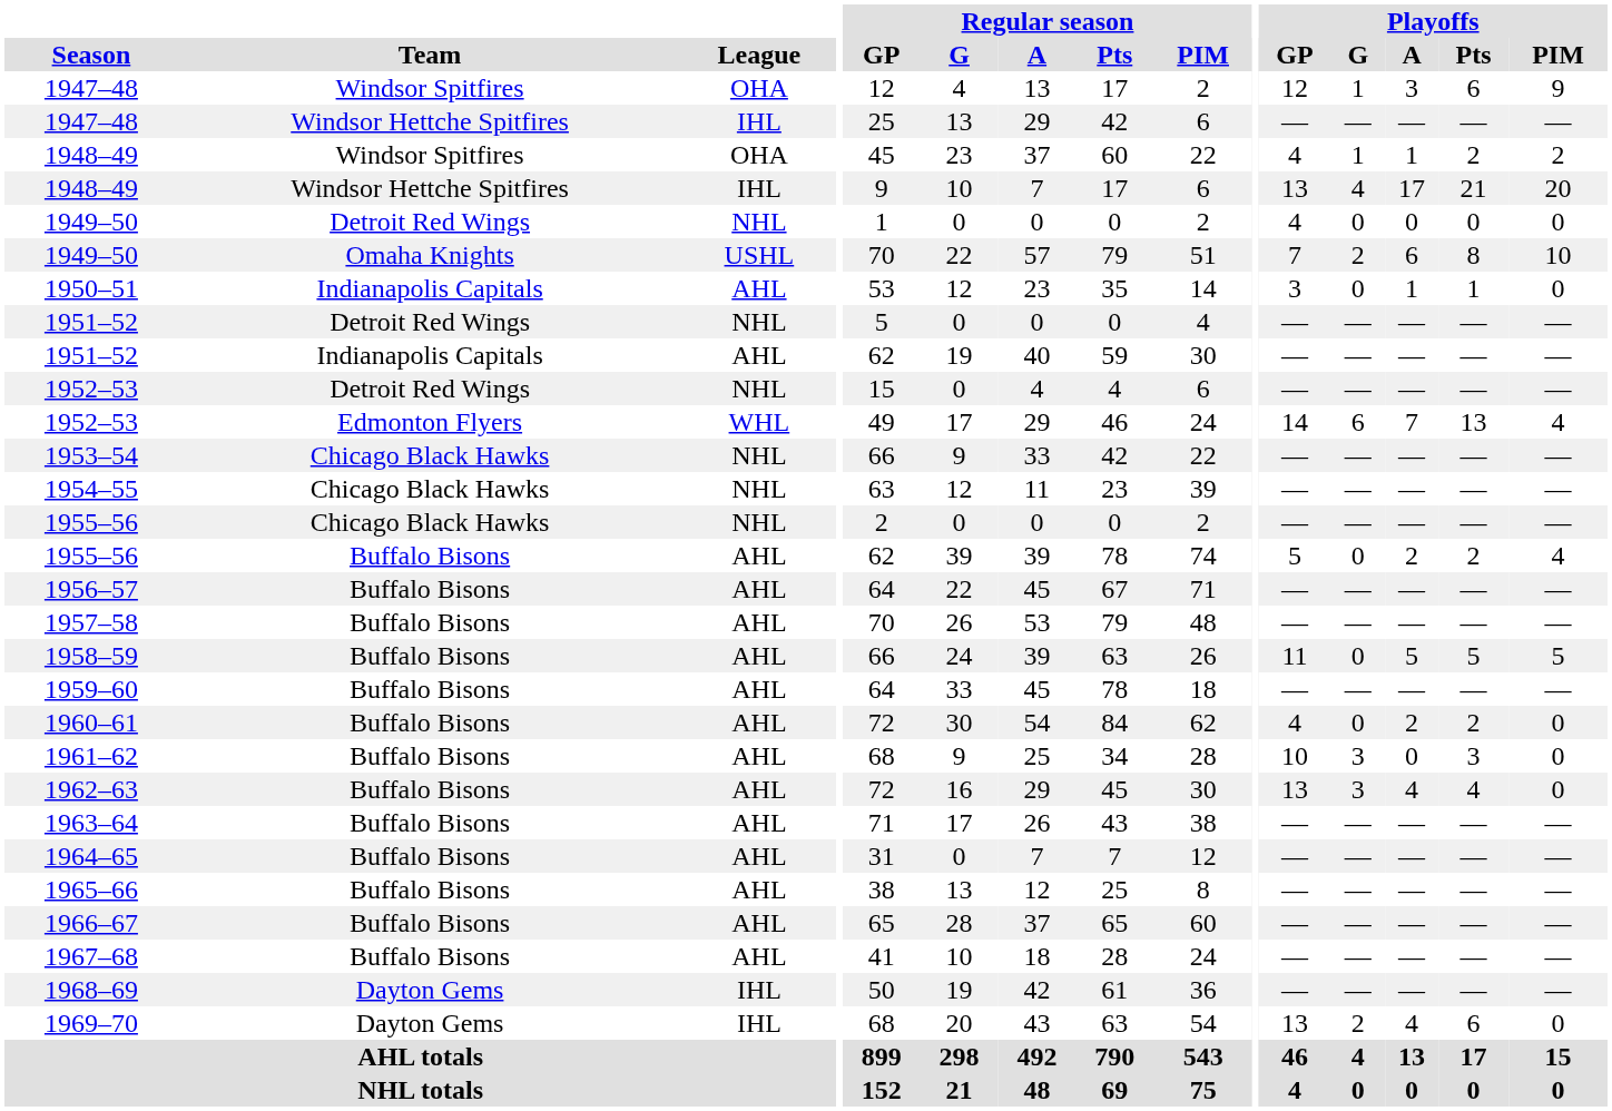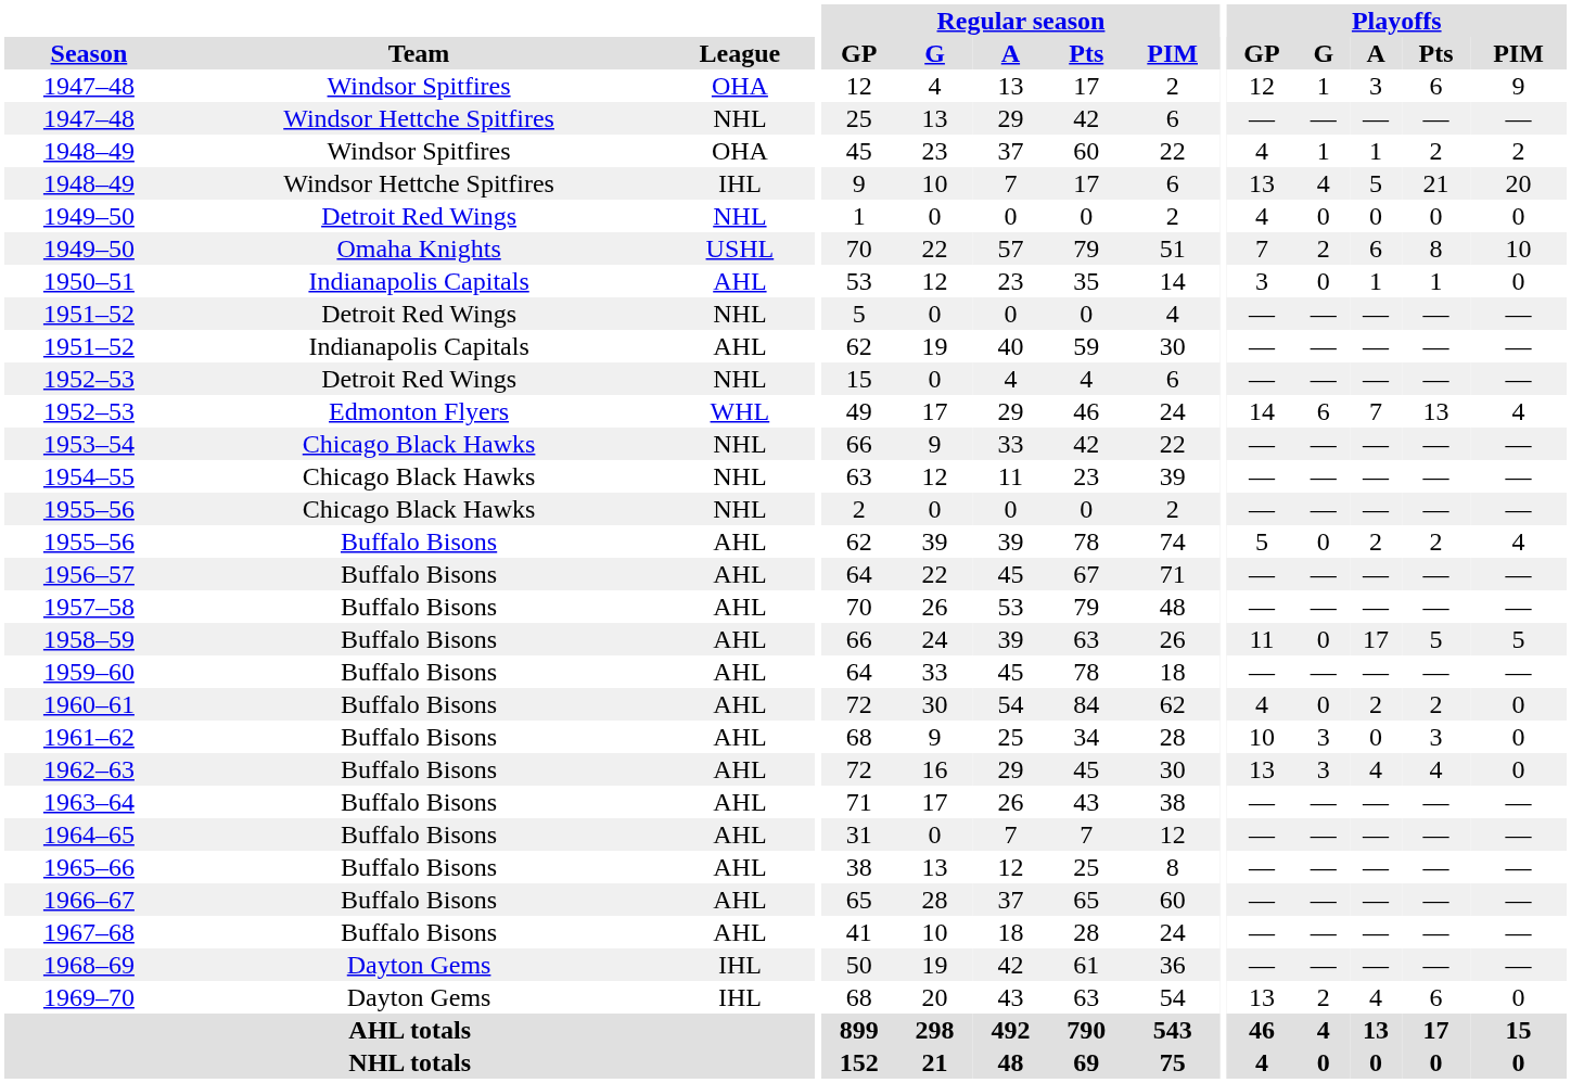 <table border="0" cellpadding="1" cellspacing="0" style="text-align:center; width:60em">
 <tr bgcolor="#e0e0e0">
 <th colspan="3" bgcolor="#ffffff"></th>
 <th rowspan="100" bgcolor="#ffffff"></th>
 <th colspan="5"><a href='#'>Regular season</a></th>
 <th rowspan="100" bgcolor="#ffffff"></th>
 <th colspan="5"><a href='#'>Playoffs</a></th>
 </tr>
 <tr bgcolor="#e0e0e0">
 <th><a href='#'>Season</a></th>
 <th>Team</th>
 <th>League</th>
 <th>GP</th>
 <th><a href='#'>G</a></th>
 <th><a href='#'>A</a></th>
 <th><a href='#'>Pts</a></th>
 <th><a href='#'>PIM</a></th>
 <th>GP</th>
 <th>G</th>
 <th>A</th>
 <th>Pts</th>
 <th>PIM</th>
 </tr>
 <tr>
 <td><a href='#'>1947–48</a></td>
 <td><a href='#'>Windsor Spitfires</a></td>
 <td><a href='#'>OHA</a></td>
 <td>12</td>
 <td>4</td>
 <td>13</td>
 <td>17</td>
 <td>2</td>
 <td>12</td>
 <td>1</td>
 <td>3</td>
 <td>6</td>
 <td>9</td>
 </tr>
 <tr bgcolor="#f0f0f0">
 <td><a href='#'>1947–48</a></td>
 <td><a href='#'>Windsor Hettche Spitfires</a></td>
-<td><a href='#'>IHL</a></td>
+<td>NHL</td>
 <td>25</td>
 <td>13</td>
 <td>29</td>
 <td>42</td>
 <td>6</td>
 <td>—</td>
 <td>—</td>
 <td>—</td>
 <td>—</td>
 <td>—</td>
 </tr>
 <tr>
 <td><a href='#'>1948–49</a></td>
 <td>Windsor Spitfires</td>
 <td>OHA</td>
 <td>45</td>
 <td>23</td>
 <td>37</td>
 <td>60</td>
 <td>22</td>
 <td>4</td>
 <td>1</td>
 <td>1</td>
 <td>2</td>
 <td>2</td>
 </tr>
 <tr bgcolor="#f0f0f0">
 <td><a href='#'>1948–49</a></td>
 <td>Windsor Hettche Spitfires</td>
 <td>IHL</td>
 <td>9</td>
 <td>10</td>
 <td>7</td>
 <td>17</td>
 <td>6</td>
 <td>13</td>
 <td>4</td>
-<td>17</td>
+<td>5</td>
 <td>21</td>
 <td>20</td>
 </tr>
 <tr>
 <td><a href='#'>1949–50</a></td>
 <td><a href='#'>Detroit Red Wings</a></td>
 <td><a href='#'>NHL</a></td>
 <td>1</td>
 <td>0</td>
 <td>0</td>
 <td>0</td>
 <td>2</td>
 <td>4</td>
 <td>0</td>
 <td>0</td>
 <td>0</td>
 <td>0</td>
 </tr>
 <tr bgcolor="#f0f0f0">
 <td><a href='#'>1949–50</a></td>
 <td><a href='#'>Omaha Knights</a></td>
 <td><a href='#'>USHL</a></td>
 <td>70</td>
 <td>22</td>
 <td>57</td>
 <td>79</td>
 <td>51</td>
 <td>7</td>
 <td>2</td>
 <td>6</td>
 <td>8</td>
 <td>10</td>
 </tr>
 <tr>
 <td><a href='#'>1950–51</a></td>
 <td><a href='#'>Indianapolis Capitals</a></td>
 <td><a href='#'>AHL</a></td>
 <td>53</td>
 <td>12</td>
 <td>23</td>
 <td>35</td>
 <td>14</td>
 <td>3</td>
 <td>0</td>
 <td>1</td>
 <td>1</td>
 <td>0</td>
 </tr>
 <tr bgcolor="#f0f0f0">
 <td><a href='#'>1951–52</a></td>
 <td>Detroit Red Wings</td>
 <td>NHL</td>
 <td>5</td>
 <td>0</td>
 <td>0</td>
 <td>0</td>
 <td>4</td>
 <td>—</td>
 <td>—</td>
 <td>—</td>
 <td>—</td>
 <td>—</td>
 </tr>
 <tr>
 <td><a href='#'>1951–52</a></td>
 <td>Indianapolis Capitals</td>
 <td>AHL</td>
 <td>62</td>
 <td>19</td>
 <td>40</td>
 <td>59</td>
 <td>30</td>
 <td>—</td>
 <td>—</td>
 <td>—</td>
 <td>—</td>
 <td>—</td>
 </tr>
 <tr bgcolor="#f0f0f0">
 <td><a href='#'>1952–53</a></td>
 <td>Detroit Red Wings</td>
 <td>NHL</td>
 <td>15</td>
 <td>0</td>
 <td>4</td>
 <td>4</td>
 <td>6</td>
 <td>—</td>
 <td>—</td>
 <td>—</td>
 <td>—</td>
 <td>—</td>
 </tr>
 <tr>
 <td><a href='#'>1952–53</a></td>
 <td><a href='#'>Edmonton Flyers</a></td>
 <td><a href='#'>WHL</a></td>
 <td>49</td>
 <td>17</td>
 <td>29</td>
 <td>46</td>
 <td>24</td>
 <td>14</td>
 <td>6</td>
 <td>7</td>
 <td>13</td>
 <td>4</td>
 </tr>
 <tr bgcolor="#f0f0f0">
 <td><a href='#'>1953–54</a></td>
 <td><a href='#'>Chicago Black Hawks</a></td>
 <td>NHL</td>
 <td>66</td>
 <td>9</td>
 <td>33</td>
 <td>42</td>
 <td>22</td>
 <td>—</td>
 <td>—</td>
 <td>—</td>
 <td>—</td>
 <td>—</td>
 </tr>
 <tr>
 <td><a href='#'>1954–55</a></td>
 <td>Chicago Black Hawks</td>
 <td>NHL</td>
 <td>63</td>
 <td>12</td>
 <td>11</td>
 <td>23</td>
 <td>39</td>
 <td>—</td>
 <td>—</td>
 <td>—</td>
 <td>—</td>
 <td>—</td>
 </tr>
 <tr bgcolor="#f0f0f0">
 <td><a href='#'>1955–56</a></td>
 <td>Chicago Black Hawks</td>
 <td>NHL</td>
 <td>2</td>
 <td>0</td>
 <td>0</td>
 <td>0</td>
 <td>2</td>
 <td>—</td>
 <td>—</td>
 <td>—</td>
 <td>—</td>
 <td>—</td>
 </tr>
 <tr>
 <td><a href='#'>1955–56</a></td>
 <td><a href='#'>Buffalo Bisons</a></td>
 <td>AHL</td>
 <td>62</td>
 <td>39</td>
 <td>39</td>
 <td>78</td>
 <td>74</td>
 <td>5</td>
 <td>0</td>
 <td>2</td>
 <td>2</td>
 <td>4</td>
 </tr>
 <tr bgcolor="#f0f0f0">
 <td><a href='#'>1956–57</a></td>
 <td>Buffalo Bisons</td>
 <td>AHL</td>
 <td>64</td>
 <td>22</td>
 <td>45</td>
 <td>67</td>
 <td>71</td>
 <td>—</td>
 <td>—</td>
 <td>—</td>
 <td>—</td>
 <td>—</td>
 </tr>
 <tr>
 <td><a href='#'>1957–58</a></td>
 <td>Buffalo Bisons</td>
 <td>AHL</td>
 <td>70</td>
 <td>26</td>
 <td>53</td>
 <td>79</td>
 <td>48</td>
 <td>—</td>
 <td>—</td>
 <td>—</td>
 <td>—</td>
 <td>—</td>
 </tr>
 <tr bgcolor="#f0f0f0">
 <td><a href='#'>1958–59</a></td>
 <td>Buffalo Bisons</td>
 <td>AHL</td>
 <td>66</td>
 <td>24</td>
 <td>39</td>
 <td>63</td>
 <td>26</td>
 <td>11</td>
 <td>0</td>
-<td>5</td>
+<td>17</td>
 <td>5</td>
 <td>5</td>
 </tr>
 <tr>
 <td><a href='#'>1959–60</a></td>
 <td>Buffalo Bisons</td>
 <td>AHL</td>
 <td>64</td>
 <td>33</td>
 <td>45</td>
 <td>78</td>
 <td>18</td>
 <td>—</td>
 <td>—</td>
 <td>—</td>
 <td>—</td>
 <td>—</td>
 </tr>
 <tr bgcolor="#f0f0f0">
 <td><a href='#'>1960–61</a></td>
 <td>Buffalo Bisons</td>
 <td>AHL</td>
 <td>72</td>
 <td>30</td>
 <td>54</td>
 <td>84</td>
 <td>62</td>
 <td>4</td>
 <td>0</td>
 <td>2</td>
 <td>2</td>
 <td>0</td>
 </tr>
 <tr>
 <td><a href='#'>1961–62</a></td>
 <td>Buffalo Bisons</td>
 <td>AHL</td>
 <td>68</td>
 <td>9</td>
 <td>25</td>
 <td>34</td>
 <td>28</td>
 <td>10</td>
 <td>3</td>
 <td>0</td>
 <td>3</td>
 <td>0</td>
 </tr>
 <tr bgcolor="#f0f0f0">
 <td><a href='#'>1962–63</a></td>
 <td>Buffalo Bisons</td>
 <td>AHL</td>
 <td>72</td>
 <td>16</td>
 <td>29</td>
 <td>45</td>
 <td>30</td>
 <td>13</td>
 <td>3</td>
 <td>4</td>
 <td>4</td>
 <td>0</td>
 </tr>
 <tr>
 <td><a href='#'>1963–64</a></td>
 <td>Buffalo Bisons</td>
 <td>AHL</td>
 <td>71</td>
 <td>17</td>
 <td>26</td>
 <td>43</td>
 <td>38</td>
 <td>—</td>
 <td>—</td>
 <td>—</td>
 <td>—</td>
 <td>—</td>
 </tr>
 <tr bgcolor="#f0f0f0">
 <td><a href='#'>1964–65</a></td>
 <td>Buffalo Bisons</td>
 <td>AHL</td>
 <td>31</td>
 <td>0</td>
 <td>7</td>
 <td>7</td>
 <td>12</td>
 <td>—</td>
 <td>—</td>
 <td>—</td>
 <td>—</td>
 <td>—</td>
 </tr>
 <tr>
 <td><a href='#'>1965–66</a></td>
 <td>Buffalo Bisons</td>
 <td>AHL</td>
 <td>38</td>
 <td>13</td>
 <td>12</td>
 <td>25</td>
 <td>8</td>
 <td>—</td>
 <td>—</td>
 <td>—</td>
 <td>—</td>
 <td>—</td>
 </tr>
 <tr bgcolor="#f0f0f0">
 <td><a href='#'>1966–67</a></td>
 <td>Buffalo Bisons</td>
 <td>AHL</td>
 <td>65</td>
 <td>28</td>
 <td>37</td>
 <td>65</td>
 <td>60</td>
 <td>—</td>
 <td>—</td>
 <td>—</td>
 <td>—</td>
 <td>—</td>
 </tr>
 <tr>
 <td><a href='#'>1967–68</a></td>
 <td>Buffalo Bisons</td>
 <td>AHL</td>
 <td>41</td>
 <td>10</td>
 <td>18</td>
 <td>28</td>
 <td>24</td>
 <td>—</td>
 <td>—</td>
 <td>—</td>
 <td>—</td>
 <td>—</td>
 </tr>
 <tr bgcolor="#f0f0f0">
 <td><a href='#'>1968–69</a></td>
 <td><a href='#'>Dayton Gems</a></td>
 <td>IHL</td>
 <td>50</td>
 <td>19</td>
 <td>42</td>
 <td>61</td>
 <td>36</td>
 <td>—</td>
 <td>—</td>
 <td>—</td>
 <td>—</td>
 <td>—</td>
 </tr>
 <tr>
 <td><a href='#'>1969–70</a></td>
 <td>Dayton Gems</td>
 <td>IHL</td>
 <td>68</td>
 <td>20</td>
 <td>43</td>
 <td>63</td>
 <td>54</td>
 <td>13</td>
 <td>2</td>
 <td>4</td>
 <td>6</td>
 <td>0</td>
 </tr>
 <tr bgcolor="#e0e0e0">
 <th colspan="3">AHL totals</th>
 <th>899</th>
 <th>298</th>
 <th>492</th>
 <th>790</th>
 <th>543</th>
 <th>46</th>
 <th>4</th>
 <th>13</th>
 <th>17</th>
 <th>15</th>
 </tr>
 <tr bgcolor="#e0e0e0">
 <th colspan="3">NHL totals</th>
 <th>152</th>
 <th>21</th>
 <th>48</th>
 <th>69</th>
 <th>75</th>
 <th>4</th>
 <th>0</th>
 <th>0</th>
 <th>0</th>
 <th>0</th>
 </tr>
 </table>
